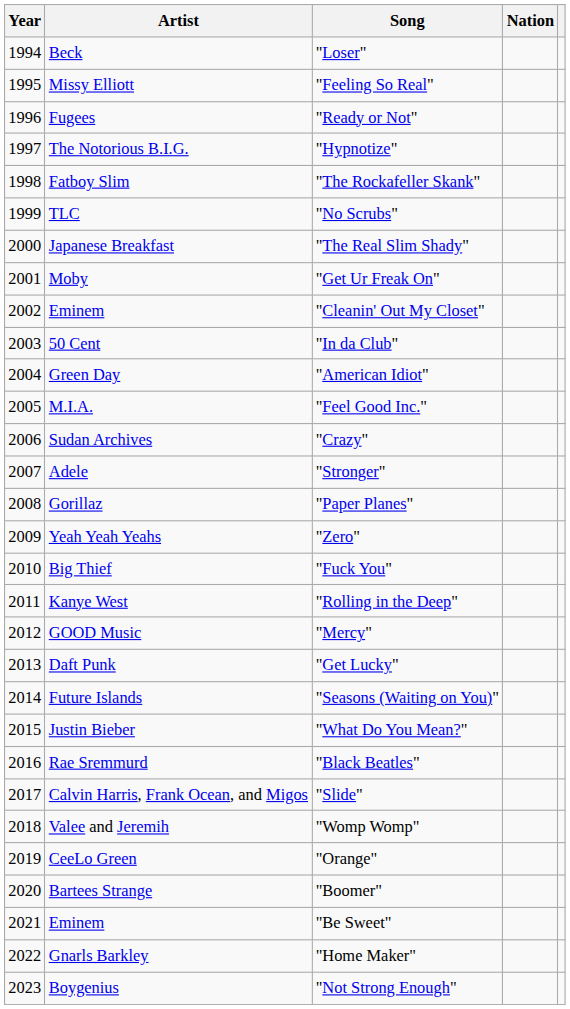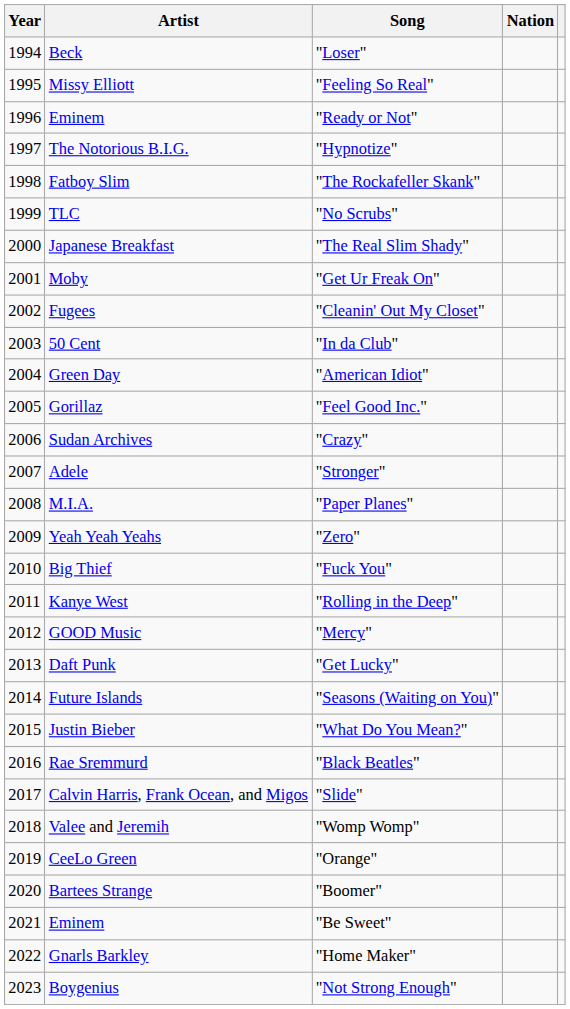 <table class="wikitable" style="font-size:0.95em;line-height:1.5em;">
 <tr>
 <th>Year</th>
 <th>Artist</th>
 <th>Song</th>
 <th>Nation</th>
 <th></th>
 </tr>
 <tr>
 <td>1994</td>
 <td><a href='#'>Beck</a></td>
 <td>"<a href='#'>Loser</a>"</td>
 <td></td>
 <td></td>
 </tr>
 <tr>
 <td>1995</td>
 <td><a href='#'>Missy Elliott</a></td>
 <td>"<a href='#'>Feeling So Real</a>"</td>
 <td></td>
 <td></td>
 </tr>
 <tr>
 <td>1996</td>
-<td><a href='#'>Fugees</a></td>
+<td><a href='#'>Eminem</a></td>
 <td>"<a href='#'>Ready or Not</a>"</td>
 <td></td>
 <td></td>
 </tr>
 <tr>
 <td>1997</td>
 <td><a href='#'>The Notorious B.I.G.</a></td>
 <td>"<a href='#'>Hypnotize</a>"</td>
 <td></td>
 <td></td>
 </tr>
 <tr>
 <td>1998</td>
 <td><a href='#'>Fatboy Slim</a></td>
 <td>"<a href='#'>The Rockafeller Skank</a>"</td>
 <td></td>
 <td></td>
 </tr>
 <tr>
 <td>1999</td>
 <td><a href='#'>TLC</a></td>
 <td>"<a href='#'>No Scrubs</a>"</td>
 <td></td>
 <td></td>
 </tr>
 <tr>
 <td>2000</td>
 <td><a href='#'>Japanese Breakfast</a></td>
 <td>"<a href='#'>The Real Slim Shady</a>"</td>
 <td></td>
 <td></td>
 </tr>
 <tr>
 <td>2001</td>
 <td><a href='#'>Moby</a></td>
 <td>"<a href='#'>Get Ur Freak On</a>"</td>
 <td></td>
 <td></td>
 </tr>
 <tr>
 <td>2002</td>
-<td><a href='#'>Eminem</a></td>
+<td><a href='#'>Fugees</a></td>
 <td>"<a href='#'>Cleanin' Out My Closet</a>"</td>
 <td></td>
 <td></td>
 </tr>
 <tr>
 <td>2003</td>
 <td><a href='#'>50 Cent</a></td>
 <td>"<a href='#'>In da Club</a>"</td>
 <td></td>
 <td></td>
 </tr>
 <tr>
 <td>2004</td>
 <td><a href='#'>Green Day</a></td>
 <td>"<a href='#'>American Idiot</a>"</td>
 <td></td>
 <td></td>
 </tr>
 <tr>
 <td>2005</td>
-<td><a href='#'>M.I.A.</a></td>
+<td><a href='#'>Gorillaz</a></td>
 <td>"<a href='#'>Feel Good Inc.</a>"</td>
 <td></td>
 <td></td>
 </tr>
 <tr>
 <td>2006</td>
 <td><a href='#'>Sudan Archives</a></td>
 <td>"<a href='#'>Crazy</a>"</td>
 <td></td>
 <td></td>
 </tr>
 <tr>
 <td>2007</td>
 <td><a href='#'>Adele</a></td>
 <td>"<a href='#'>Stronger</a>"</td>
 <td></td>
 <td></td>
 </tr>
 <tr>
 <td>2008</td>
-<td><a href='#'>Gorillaz</a></td>
+<td><a href='#'>M.I.A.</a></td>
 <td>"<a href='#'>Paper Planes</a>"</td>
 <td></td>
 <td></td>
 </tr>
 <tr>
 <td>2009</td>
 <td><a href='#'>Yeah Yeah Yeahs</a></td>
 <td>"<a href='#'>Zero</a>"</td>
 <td></td>
 <td></td>
 </tr>
 <tr>
 <td>2010</td>
 <td><a href='#'>Big Thief</a></td>
 <td>"<a href='#'>Fuck You</a>"</td>
 <td></td>
 <td></td>
 </tr>
 <tr>
 <td>2011</td>
 <td><a href='#'>Kanye West</a></td>
 <td>"<a href='#'>Rolling in the Deep</a>"</td>
 <td></td>
 <td></td>
 </tr>
 <tr>
 <td>2012</td>
 <td><a href='#'>GOOD Music</a></td>
 <td>"<a href='#'>Mercy</a>"</td>
 <td></td>
 <td></td>
 </tr>
 <tr>
 <td>2013</td>
 <td><a href='#'>Daft Punk</a></td>
 <td>"<a href='#'>Get Lucky</a>"</td>
 <td></td>
 <td></td>
 </tr>
 <tr>
 <td>2014</td>
 <td><a href='#'>Future Islands</a></td>
 <td>"<a href='#'>Seasons (Waiting on You)</a>"</td>
 <td></td>
 <td></td>
 </tr>
 <tr>
 <td>2015</td>
 <td><a href='#'>Justin Bieber</a></td>
 <td>"<a href='#'>What Do You Mean?</a>"</td>
 <td></td>
 <td></td>
 </tr>
 <tr>
 <td>2016</td>
 <td><a href='#'>Rae Sremmurd</a></td>
 <td>"<a href='#'>Black Beatles</a>"</td>
 <td></td>
 <td></td>
 </tr>
 <tr>
 <td>2017</td>
 <td><a href='#'>Calvin Harris</a>, <a href='#'>Frank Ocean</a>, and <a href='#'>Migos</a></td>
 <td>"<a href='#'>Slide</a>"</td>
 <td></td>
 <td></td>
 </tr>
 <tr>
 <td>2018</td>
 <td><a href='#'>Valee</a> and <a href='#'>Jeremih</a></td>
 <td>"Womp Womp"</td>
 <td></td>
 <td></td>
 </tr>
 <tr>
 <td>2019</td>
 <td><a href='#'>CeeLo Green</a></td>
 <td>"Orange"</td>
 <td></td>
 <td></td>
 </tr>
 <tr>
 <td>2020</td>
 <td><a href='#'>Bartees Strange</a></td>
 <td>"Boomer"</td>
 <td></td>
 <td></td>
 </tr>
 <tr>
 <td>2021</td>
 <td><a href='#'>Eminem</a></td>
 <td>"Be Sweet"</td>
 <td></td>
 <td></td>
 </tr>
 <tr>
 <td>2022</td>
 <td><a href='#'>Gnarls Barkley</a></td>
 <td>"Home Maker"</td>
 <td></td>
 <td></td>
 </tr>
 <tr>
 <td>2023</td>
 <td><a href='#'>Boygenius</a></td>
 <td>"<a href='#'>Not Strong Enough</a>"</td>
 <td></td>
 <td></td>
 </tr>
 </table>
